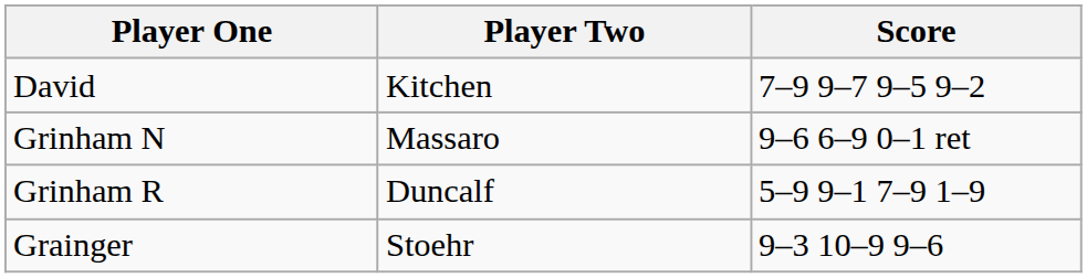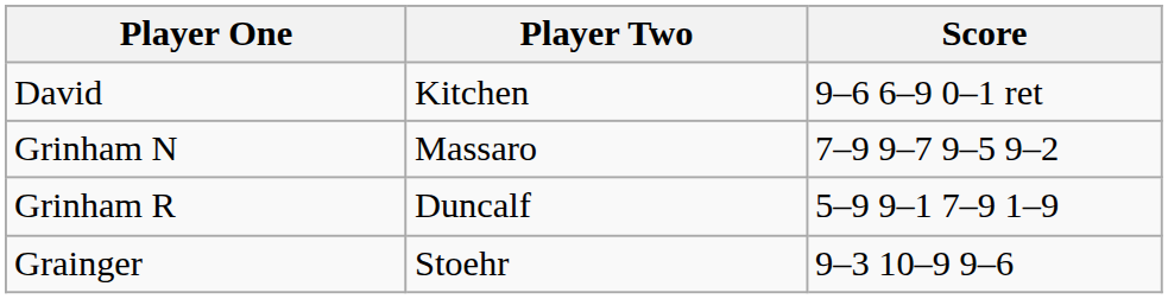 <table class="wikitable">
 <tr>
 <th width=170>Player One</th>
 <th width=170>Player Two</th>
 <th width=150>Score</th>
 </tr>
 <tr>
 <td> David</td>
 <td> Kitchen</td>
-<td>7–9 9–7 9–5 9–2</td>
+<td>9–6 6–9 0–1 ret</td>
 </tr>
 <tr>
 <td> Grinham N</td>
 <td> Massaro</td>
-<td>9–6 6–9 0–1 ret</td>
+<td>7–9 9–7 9–5 9–2</td>
 </tr>
 <tr>
 <td> Grinham R</td>
 <td> Duncalf</td>
 <td>5–9 9–1 7–9 1–9</td>
 </tr>
 <tr>
 <td> Grainger</td>
 <td> Stoehr</td>
 <td>9–3 10–9 9–6</td>
 </tr>
 </table>
